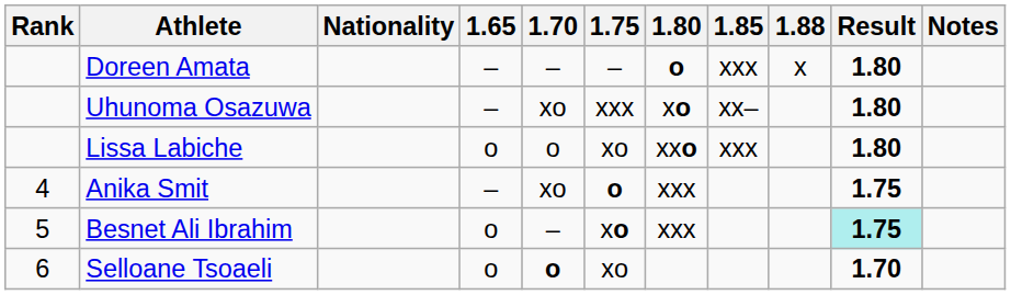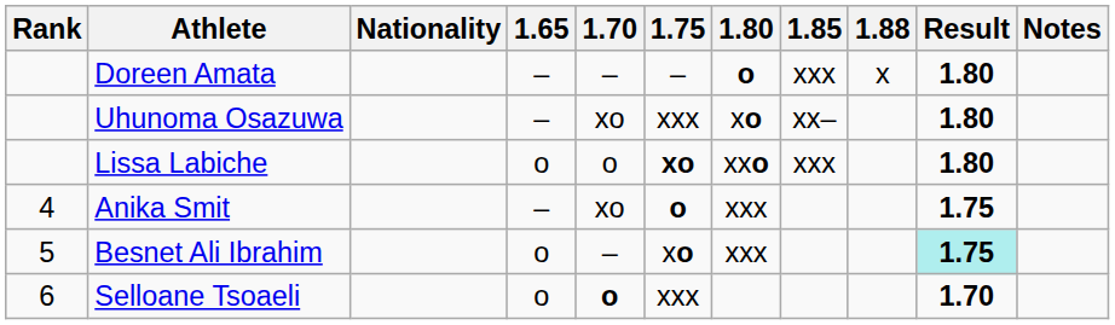 <table class="wikitable sortable" style="text-align:center;font-size:95%">
 <tr>
 <th>Rank</th>
 <th>Athlete</th>
 <th>Nationality</th>
 <th>1.65</th>
 <th>1.70</th>
 <th>1.75</th>
 <th>1.80</th>
 <th>1.85</th>
 <th>1.88</th>
 <th>Result</th>
 <th>Notes</th>
 </tr>
 <tr>
 <td></td>
 <td align="left"><a href='#'>Doreen Amata</a></td>
 <td align=left></td>
 <td>–</td>
 <td>–</td>
 <td>–</td>
 <td><strong>o</strong></td>
 <td>xxx</td>
 <td>x</td>
 <td><strong>1.80</strong></td>
 <td></td>
 </tr>
 <tr>
 <td></td>
 <td align="left"><a href='#'>Uhunoma Osazuwa</a></td>
 <td align=left></td>
 <td>–</td>
 <td>xo</td>
 <td>xxx</td>
 <td>x<strong>o</strong></td>
 <td>xx–</td>
 <td></td>
 <td><strong>1.80</strong></td>
 <td></td>
 </tr>
 <tr>
 <td></td>
 <td align="left"><a href='#'>Lissa Labiche</a></td>
 <td align=left></td>
 <td>o</td>
 <td>o</td>
-<td>xo</td>
+<td><strong>xo</strong></td>
 <td>xx<strong>o</strong></td>
 <td>xxx</td>
 <td></td>
 <td><strong>1.80</strong></td>
 <td></td>
 </tr>
 <tr>
 <td>4</td>
 <td align="left"><a href='#'>Anika Smit</a></td>
 <td align=left></td>
 <td>–</td>
 <td>xo</td>
 <td><strong>o</strong></td>
 <td>xxx</td>
 <td></td>
 <td></td>
 <td><strong>1.75</strong></td>
 <td></td>
 </tr>
 <tr>
 <td>5</td>
 <td align="left"><a href='#'>Besnet Ali Ibrahim</a></td>
 <td align=left></td>
 <td>o</td>
 <td>–</td>
 <td>x<strong>o</strong></td>
 <td>xxx</td>
 <td></td>
 <td></td>
 <td style="background: paleturquoise;"><strong>1.75</strong></td>
 <td></td>
 </tr>
 <tr>
 <td>6</td>
 <td align="left"><a href='#'>Selloane Tsoaeli</a></td>
 <td align=left></td>
 <td>o</td>
 <td><strong>o</strong></td>
-<td>xo</td>
+<td>xxx</td>
 <td></td>
 <td></td>
 <td></td>
 <td><strong>1.70</strong></td>
 <td></td>
 </tr>
 </table>
